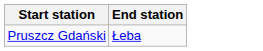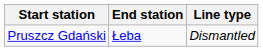 <table class="wikitable">
 <tr>
 <th>Start station</th>
 <th>End station</th>
+<th>Line type</th>
 </tr>
 <tr>
 <td><a href='#'>Pruszcz Gdański</a></td>
 <td><a href='#'>Łeba</a></td>
+<td><em>Dismantled</em></td>
 </tr>
 </table>
